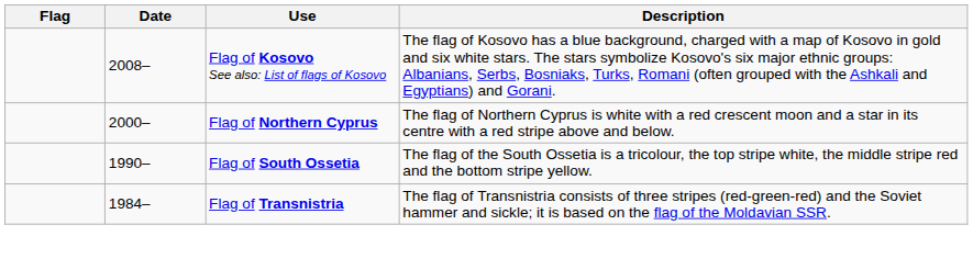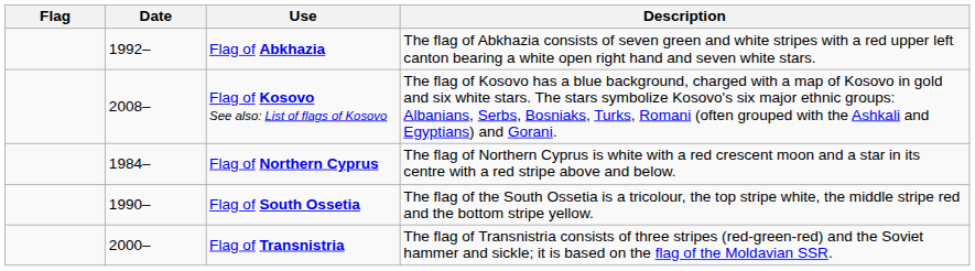 <table class="wikitable sortable">
 <tr>
 <th style="width:100px;">Flag</th>
 <th style="width:100px;">Date</th>
 <th style="width:200px;">Use</th>
 <th style="width:600px;">Description</th>
 </tr>
 <tr>
 <td></td>
+<td>1992–</td>
+<td><a href='#'>Flag of</a> <strong><a href='#'>Abkhazia</a></strong></td>
+<td>The flag of Abkhazia consists of seven green and white stripes with a red upper left canton bearing a white open right hand and seven white stars.</td>
+</tr>
+<tr>
+<td></td>
 <td>2008–</td>
 <td><a href='#'>Flag of</a> <strong><a href='#'>Kosovo</a></strong><br><small><em>See also: <a href='#'>List of flags of Kosovo</a></em></small></td>
 <td>The flag of Kosovo has a blue background, charged with a map of Kosovo in gold and six white stars. The stars symbolize Kosovo's six major ethnic groups: <a href='#'>Albanians</a>, <a href='#'>Serbs</a>, <a href='#'>Bosniaks</a>, <a href='#'>Turks</a>, <a href='#'>Romani</a> (often grouped with the <a href='#'>Ashkali</a> and <a href='#'>Egyptians</a>) and <a href='#'>Gorani</a>.</td>
 </tr>
 <tr>
 <td></td>
-<td>2000–</td>
+<td>1984–</td>
 <td><a href='#'>Flag of</a> <strong><a href='#'>Northern Cyprus</a></strong></td>
 <td>The flag of Northern Cyprus is white with a red crescent moon and a star in its centre with a red stripe above and below.</td>
 </tr>
 <tr>
 <td></td>
 <td>1990–</td>
 <td><a href='#'>Flag of</a> <strong><a href='#'>South Ossetia</a></strong></td>
 <td>The flag of the South Ossetia is a tricolour, the top stripe white, the middle stripe red and the bottom stripe yellow.</td>
 </tr>
 <tr>
 <td></td>
-<td>1984–</td>
+<td>2000–</td>
 <td><a href='#'>Flag of</a> <strong><a href='#'>Transnistria</a></strong></td>
 <td>The flag of Transnistria consists of three stripes (red-green-red) and the Soviet hammer and sickle; it is based on the <a href='#'>flag of the Moldavian SSR</a>.</td>
 </tr>
 </table>
